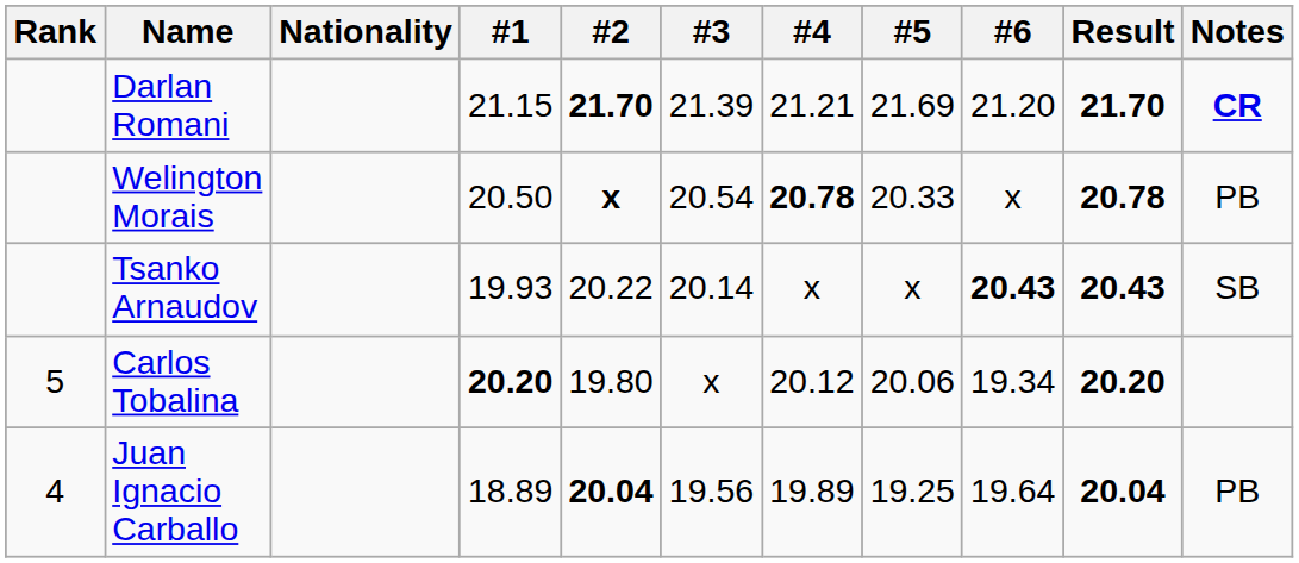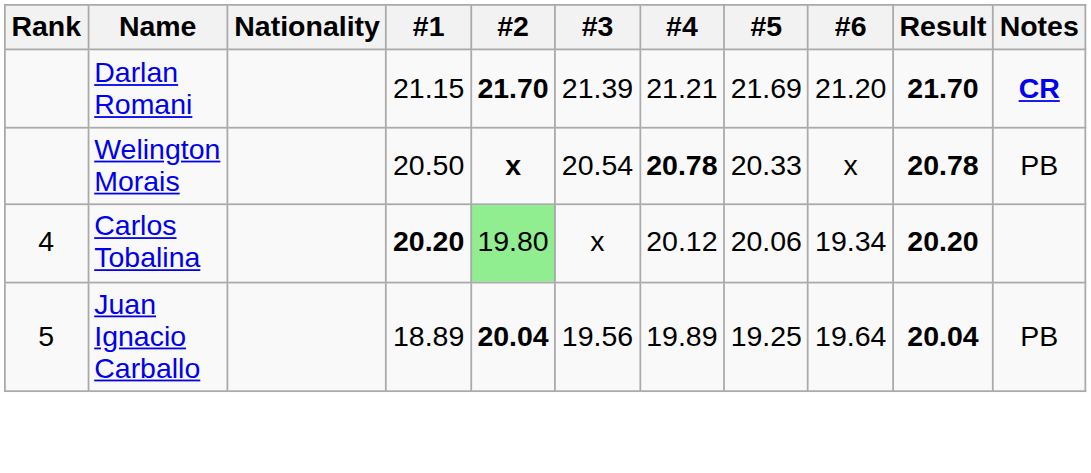 <table class="wikitable sortable" style="text-align:center">
 <tr>
 <th>Rank</th>
 <th>Name</th>
 <th>Nationality</th>
 <th>#1</th>
 <th>#2</th>
 <th>#3</th>
 <th>#4</th>
 <th>#5</th>
 <th>#6</th>
 <th>Result</th>
 <th>Notes</th>
 </tr>
 <tr>
 <td></td>
 <td align=left><a href='#'>Darlan Romani</a></td>
 <td align=left></td>
 <td>21.15</td>
 <td><strong>21.70</strong></td>
 <td>21.39</td>
 <td>21.21</td>
 <td>21.69</td>
 <td>21.20</td>
 <td><strong>21.70</strong></td>
 <td><strong><a href='#'>CR</a></strong></td>
 </tr>
 <tr>
 <td></td>
 <td align=left><a href='#'>Welington Morais</a></td>
 <td align=left></td>
 <td>20.50</td>
 <td><strong>x</strong></td>
 <td>20.54</td>
 <td><strong>20.78</strong></td>
 <td>20.33</td>
 <td>x</td>
 <td><strong>20.78</strong></td>
 <td>PB</td>
 </tr>
 <tr>
-<td></td>
-<td align=left><a href='#'>Tsanko Arnaudov</a></td>
-<td align=left></td>
-<td>19.93</td>
-<td>20.22</td>
-<td>20.14</td>
-<td>x</td>
-<td>x</td>
-<td><strong>20.43</strong></td>
-<td><strong>20.43</strong></td>
-<td>SB</td>
-</tr>
-<tr>
-<td>5</td>
+<td>4</td>
 <td align=left><a href='#'>Carlos Tobalina</a></td>
 <td align=left></td>
 <td><strong>20.20</strong></td>
-<td>19.80</td>
+<td style="background: lightgreen;">19.80</td>
 <td>x</td>
 <td>20.12</td>
 <td>20.06</td>
 <td>19.34</td>
 <td><strong>20.20</strong></td>
 <td></td>
 </tr>
 <tr>
-<td>4</td>
+<td>5</td>
 <td align=left><a href='#'>Juan Ignacio Carballo</a></td>
 <td align=left></td>
 <td>18.89</td>
 <td><strong>20.04</strong></td>
 <td>19.56</td>
 <td>19.89</td>
 <td>19.25</td>
 <td>19.64</td>
 <td><strong>20.04</strong></td>
 <td>PB</td>
 </tr>
 </table>
